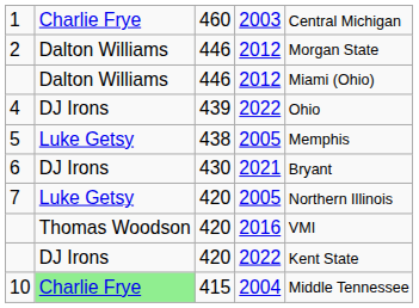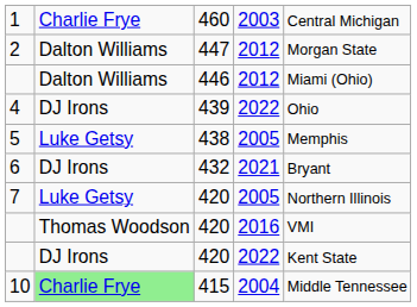 <table class="wikitable">
 <tr>
 </tr>
 <tr>
 <td>1</td>
 <td><a href='#'>Charlie Frye</a></td>
 <td><abbr>460</abbr></td>
 <td><a href='#'>2003</a></td>
 <td style="font-size:80%;">Central Michigan</td>
 </tr>
 <tr>
 <td>2</td>
 <td>Dalton Williams</td>
-<td><abbr>446</abbr></td>
+<td><abbr>447</abbr></td>
 <td><a href='#'>2012</a></td>
 <td style="font-size:80%;">Morgan State</td>
 </tr>
 <tr>
 <td></td>
 <td>Dalton Williams</td>
 <td><abbr>446</abbr></td>
 <td><a href='#'>2012</a></td>
 <td style="font-size:80%;">Miami (Ohio)</td>
 </tr>
 <tr>
 <td>4</td>
 <td>DJ Irons</td>
 <td><abbr>439</abbr></td>
 <td><a href='#'>2022</a></td>
 <td style="font-size:80%;">Ohio</td>
 </tr>
 <tr>
 <td>5</td>
 <td><a href='#'>Luke Getsy</a></td>
 <td><abbr>438</abbr></td>
 <td><a href='#'>2005</a></td>
 <td style="font-size:80%;">Memphis</td>
 </tr>
 <tr>
 <td>6</td>
 <td>DJ Irons</td>
-<td><abbr>430</abbr></td>
+<td><abbr>432</abbr></td>
 <td><a href='#'>2021</a></td>
 <td style="font-size:80%;">Bryant</td>
 </tr>
 <tr>
 <td>7</td>
 <td><a href='#'>Luke Getsy</a></td>
 <td><abbr>420</abbr></td>
 <td><a href='#'>2005</a></td>
 <td style="font-size:80%;">Northern Illinois</td>
 </tr>
 <tr>
 <td></td>
 <td>Thomas Woodson</td>
 <td><abbr>420</abbr></td>
 <td><a href='#'>2016</a></td>
 <td style="font-size:80%;">VMI</td>
 </tr>
 <tr>
 <td></td>
 <td>DJ Irons</td>
 <td><abbr>420</abbr></td>
 <td><a href='#'>2022</a></td>
 <td style="font-size:80%;">Kent State</td>
 </tr>
 <tr>
 <td>10</td>
 <td style="background: lightgreen;"><a href='#'>Charlie Frye</a></td>
 <td><abbr>415</abbr></td>
 <td><a href='#'>2004</a></td>
 <td style="font-size:80%;">Middle Tennessee</td>
 </tr>
 </table>
